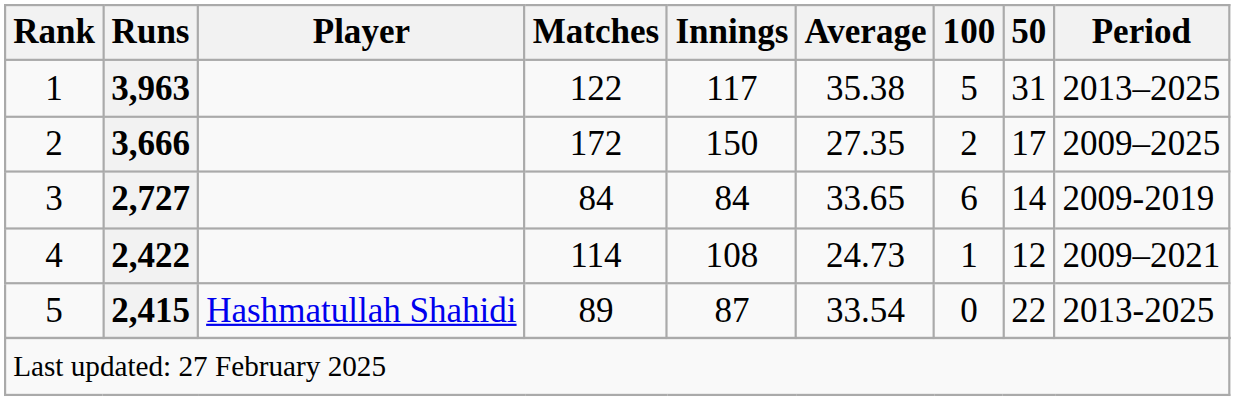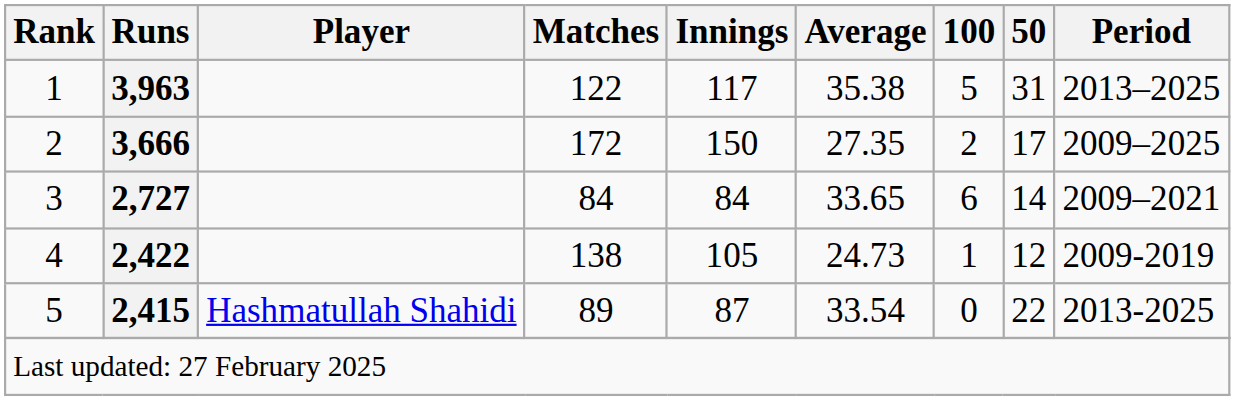 <table class="wikitable sortable">
 <tr>
 <th scope=col>Rank</th>
 <th scope=col>Runs</th>
 <th scope=col>Player</th>
 <th scope=col>Matches</th>
 <th scope=col>Innings</th>
 <th scope=col>Average</th>
 <th scope=col>100</th>
 <th scope=col>50</th>
 <th scope=col>Period</th>
 </tr>
 <tr>
 <td align="center">1</td>
 <th scope="row" style="text-align:center;">3,963</th>
 <td></td>
 <td align="center">122</td>
 <td align="center">117</td>
 <td align="center">35.38</td>
 <td align="center">5</td>
 <td align="center">31</td>
 <td>2013–2025</td>
 </tr>
 <tr>
 <td align="center">2</td>
 <th scope="row" style="text-align:center;">3,666</th>
 <td></td>
 <td align="center">172</td>
 <td align="center">150</td>
 <td align="center">27.35</td>
 <td align="center">2</td>
 <td align="center">17</td>
 <td>2009–2025</td>
 </tr>
 <tr>
 <td align=center>3</td>
 <th scope=row style=text-align:center;>2,727</th>
 <td></td>
 <td align=center>84</td>
 <td align=center>84</td>
 <td align="center">33.65</td>
 <td align="center">6</td>
 <td align="center">14</td>
-<td>2009-2019</td>
+<td>2009–2021</td>
 </tr>
 <tr>
 <td align="center">4</td>
 <th scope="row" style="text-align:center;">2,422</th>
 <td></td>
-<td align="center">114</td>
-<td align="center">108</td>
+<td align="center">138</td>
+<td align="center">105</td>
 <td align="center">24.73</td>
 <td align="center">1</td>
 <td align="center">12</td>
-<td>2009–2021</td>
+<td>2009-2019</td>
 </tr>
 <tr>
 <td align="center">5</td>
 <th scope="row" style="text-align:center;">2,415</th>
 <td><a href='#'>Hashmatullah Shahidi</a></td>
 <td align="center">89</td>
 <td align="center">87</td>
 <td align="center">33.54</td>
 <td align="center">0</td>
 <td align="center">22</td>
 <td>2013-2025</td>
 </tr>
 <tr>
 </tr>
 <tr class=sortbottom>
 <td colspan=9><small>Last updated: 27 February 2025</small></td>
 </tr>
 </table>
